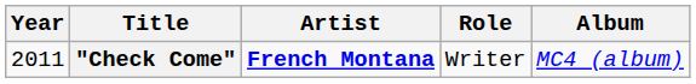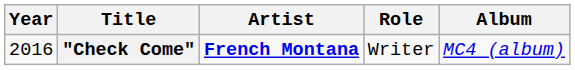 <table class="wikitable plainrowheaders" style="text-align:left;">
 <tr>
 <th>Year</th>
 <th>Title</th>
 <th>Artist</th>
 <th>Role</th>
 <th>Album</th>
 </tr>
 <tr>
-<td rowspan="1">2011</td>
+<td rowspan="1">2016</td>
 <th scope="row">"Check Come"</th>
 <td rowspan="1"><strong><a href='#'>French Montana</a></strong></td>
 <td>Writer</td>
 <td rowspan="1" style="text-align:center;"><em><a href='#'>MC4 (album)</a></em></td>
 </tr>
 </table>
